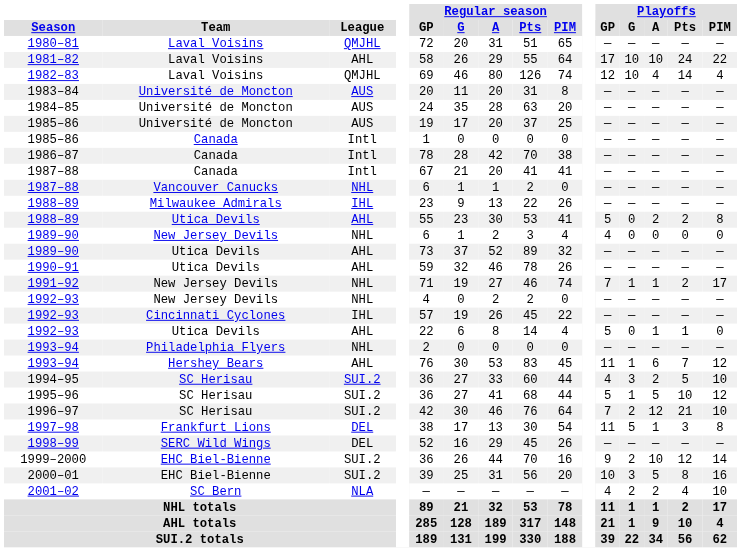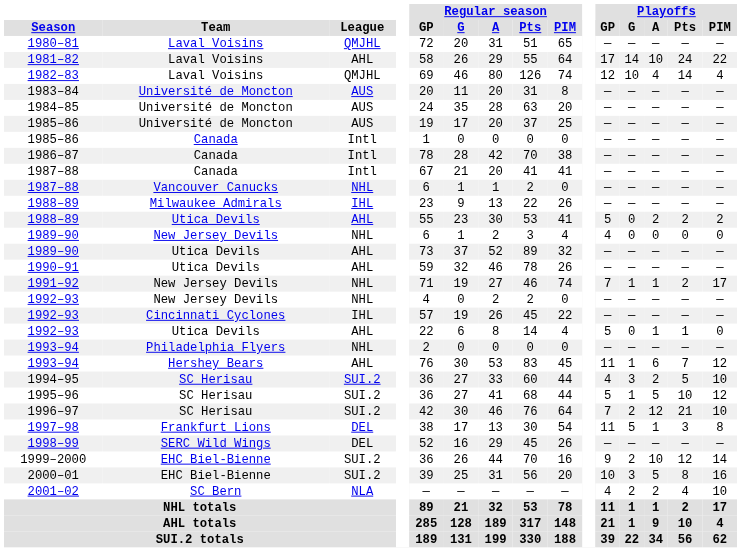 <table border="0" cellpadding="1" cellspacing="0" style="text-align:center; width:60em">
 <tr bgcolor="#e0e0e0">
 <th colspan="3" bgcolor="#ffffff"> </th>
 <th rowspan="99" bgcolor="#ffffff"> </th>
 <th colspan="5"><a href='#'>Regular season</a></th>
 <th rowspan="99" bgcolor="#ffffff"> </th>
 <th colspan="5"><a href='#'>Playoffs</a></th>
 </tr>
 <tr bgcolor="#e0e0e0">
 <th><a href='#'>Season</a></th>
 <th>Team</th>
 <th>League</th>
 <th>GP</th>
 <th><a href='#'>G</a></th>
 <th><a href='#'>A</a></th>
 <th><a href='#'>Pts</a></th>
 <th><a href='#'>PIM</a></th>
 <th>GP</th>
 <th>G</th>
 <th>A</th>
 <th>Pts</th>
 <th>PIM</th>
 </tr>
 <tr>
 <td><a href='#'>1980–81</a></td>
 <td><a href='#'>Laval Voisins</a></td>
 <td><a href='#'>QMJHL</a></td>
 <td>72</td>
 <td>20</td>
 <td>31</td>
 <td>51</td>
 <td>65</td>
 <td>—</td>
 <td>—</td>
 <td>—</td>
 <td>—</td>
 <td>—</td>
 </tr>
 <tr bgcolor="#f0f0f0">
 <td><a href='#'>1981–82</a></td>
 <td>Laval Voisins</td>
 <td>AHL</td>
 <td>58</td>
 <td>26</td>
 <td>29</td>
 <td>55</td>
 <td>64</td>
 <td>17</td>
-<td>10</td>
+<td>14</td>
 <td>10</td>
 <td>24</td>
 <td>22</td>
 </tr>
 <tr>
 <td><a href='#'>1982–83</a></td>
 <td>Laval Voisins</td>
 <td>QMJHL</td>
 <td>69</td>
 <td>46</td>
 <td>80</td>
 <td>126</td>
 <td>74</td>
 <td>12</td>
 <td>10</td>
 <td>4</td>
 <td>14</td>
 <td>4</td>
 </tr>
 <tr bgcolor="#f0f0f0">
 <td>1983–84</td>
 <td><a href='#'>Université de Moncton</a></td>
 <td><a href='#'>AUS</a></td>
 <td>20</td>
 <td>11</td>
 <td>20</td>
 <td>31</td>
 <td>8</td>
 <td>—</td>
 <td>—</td>
 <td>—</td>
 <td>—</td>
 <td>—</td>
 </tr>
 <tr>
 <td>1984–85</td>
 <td>Université de Moncton</td>
 <td>AUS</td>
 <td>24</td>
 <td>35</td>
 <td>28</td>
 <td>63</td>
 <td>20</td>
 <td>—</td>
 <td>—</td>
 <td>—</td>
 <td>—</td>
 <td>—</td>
 </tr>
 <tr bgcolor="#f0f0f0">
 <td>1985–86</td>
 <td>Université de Moncton</td>
 <td>AUS</td>
 <td>19</td>
 <td>17</td>
 <td>20</td>
 <td>37</td>
 <td>25</td>
 <td>—</td>
 <td>—</td>
 <td>—</td>
 <td>—</td>
 <td>—</td>
 </tr>
 <tr>
 <td>1985–86</td>
 <td><a href='#'>Canada</a></td>
 <td>Intl</td>
 <td>1</td>
 <td>0</td>
 <td>0</td>
 <td>0</td>
 <td>0</td>
 <td>—</td>
 <td>—</td>
 <td>—</td>
 <td>—</td>
 <td>—</td>
 </tr>
 <tr bgcolor="#f0f0f0">
 <td>1986–87</td>
 <td>Canada</td>
 <td>Intl</td>
 <td>78</td>
 <td>28</td>
 <td>42</td>
 <td>70</td>
 <td>38</td>
 <td>—</td>
 <td>—</td>
 <td>—</td>
 <td>—</td>
 <td>—</td>
 </tr>
 <tr>
 <td>1987–88</td>
 <td>Canada</td>
 <td>Intl</td>
 <td>67</td>
 <td>21</td>
 <td>20</td>
 <td>41</td>
 <td>41</td>
 <td>—</td>
 <td>—</td>
 <td>—</td>
 <td>—</td>
 <td>—</td>
 </tr>
 <tr bgcolor="#f0f0f0">
 <td><a href='#'>1987–88</a></td>
 <td><a href='#'>Vancouver Canucks</a></td>
 <td><a href='#'>NHL</a></td>
 <td>6</td>
 <td>1</td>
 <td>1</td>
 <td>2</td>
 <td>0</td>
 <td>—</td>
 <td>—</td>
 <td>—</td>
 <td>—</td>
 <td>—</td>
 </tr>
 <tr>
 <td><a href='#'>1988–89</a></td>
 <td><a href='#'>Milwaukee Admirals</a></td>
 <td><a href='#'>IHL</a></td>
 <td>23</td>
 <td>9</td>
 <td>13</td>
 <td>22</td>
 <td>26</td>
 <td>—</td>
 <td>—</td>
 <td>—</td>
 <td>—</td>
 <td>—</td>
 </tr>
 <tr bgcolor="#f0f0f0">
 <td><a href='#'>1988–89</a></td>
 <td><a href='#'>Utica Devils</a></td>
 <td><a href='#'>AHL</a></td>
 <td>55</td>
 <td>23</td>
 <td>30</td>
 <td>53</td>
 <td>41</td>
 <td>5</td>
 <td>0</td>
 <td>2</td>
 <td>2</td>
-<td>8</td>
+<td>2</td>
 </tr>
 <tr>
 <td><a href='#'>1989–90</a></td>
 <td><a href='#'>New Jersey Devils</a></td>
 <td>NHL</td>
 <td>6</td>
 <td>1</td>
 <td>2</td>
 <td>3</td>
 <td>4</td>
 <td>4</td>
 <td>0</td>
 <td>0</td>
 <td>0</td>
 <td>0</td>
 </tr>
 <tr bgcolor="#f0f0f0">
 <td><a href='#'>1989–90</a></td>
 <td>Utica Devils</td>
 <td>AHL</td>
 <td>73</td>
 <td>37</td>
 <td>52</td>
 <td>89</td>
 <td>32</td>
 <td>—</td>
 <td>—</td>
 <td>—</td>
 <td>—</td>
 <td>—</td>
 </tr>
 <tr>
 <td><a href='#'>1990–91</a></td>
 <td>Utica Devils</td>
 <td>AHL</td>
 <td>59</td>
 <td>32</td>
 <td>46</td>
 <td>78</td>
 <td>26</td>
 <td>—</td>
 <td>—</td>
 <td>—</td>
 <td>—</td>
 <td>—</td>
 </tr>
 <tr bgcolor="#f0f0f0">
 <td><a href='#'>1991–92</a></td>
 <td>New Jersey Devils</td>
 <td>NHL</td>
 <td>71</td>
 <td>19</td>
 <td>27</td>
 <td>46</td>
 <td>74</td>
 <td>7</td>
 <td>1</td>
 <td>1</td>
 <td>2</td>
 <td>17</td>
 </tr>
 <tr>
 <td><a href='#'>1992–93</a></td>
 <td>New Jersey Devils</td>
 <td>NHL</td>
 <td>4</td>
 <td>0</td>
 <td>2</td>
 <td>2</td>
 <td>0</td>
 <td>—</td>
 <td>—</td>
 <td>—</td>
 <td>—</td>
 <td>—</td>
 </tr>
 <tr bgcolor="#f0f0f0">
 <td><a href='#'>1992–93</a></td>
 <td><a href='#'>Cincinnati Cyclones</a></td>
 <td>IHL</td>
 <td>57</td>
 <td>19</td>
 <td>26</td>
 <td>45</td>
 <td>22</td>
 <td>—</td>
 <td>—</td>
 <td>—</td>
 <td>—</td>
 <td>—</td>
 </tr>
 <tr>
 <td><a href='#'>1992–93</a></td>
 <td>Utica Devils</td>
 <td>AHL</td>
 <td>22</td>
 <td>6</td>
 <td>8</td>
 <td>14</td>
 <td>4</td>
 <td>5</td>
 <td>0</td>
 <td>1</td>
 <td>1</td>
 <td>0</td>
 </tr>
 <tr bgcolor="#f0f0f0">
 <td><a href='#'>1993–94</a></td>
 <td><a href='#'>Philadelphia Flyers</a></td>
 <td>NHL</td>
 <td>2</td>
 <td>0</td>
 <td>0</td>
 <td>0</td>
 <td>0</td>
 <td>—</td>
 <td>—</td>
 <td>—</td>
 <td>—</td>
 <td>—</td>
 </tr>
 <tr>
 <td><a href='#'>1993–94</a></td>
 <td><a href='#'>Hershey Bears</a></td>
 <td>AHL</td>
 <td>76</td>
 <td>30</td>
 <td>53</td>
 <td>83</td>
 <td>45</td>
 <td>11</td>
 <td>1</td>
 <td>6</td>
 <td>7</td>
 <td>12</td>
 </tr>
 <tr bgcolor="#f0f0f0">
 <td>1994–95</td>
 <td><a href='#'>SC Herisau</a></td>
 <td><a href='#'>SUI.2</a></td>
 <td>36</td>
 <td>27</td>
 <td>33</td>
 <td>60</td>
 <td>44</td>
 <td>4</td>
 <td>3</td>
 <td>2</td>
 <td>5</td>
 <td>10</td>
 </tr>
 <tr>
 <td>1995–96</td>
 <td>SC Herisau</td>
 <td>SUI.2</td>
 <td>36</td>
 <td>27</td>
 <td>41</td>
 <td>68</td>
 <td>44</td>
 <td>5</td>
 <td>1</td>
 <td>5</td>
 <td>10</td>
 <td>12</td>
 </tr>
 <tr bgcolor="#f0f0f0">
 <td>1996–97</td>
 <td>SC Herisau</td>
 <td>SUI.2</td>
 <td>42</td>
 <td>30</td>
 <td>46</td>
 <td>76</td>
 <td>64</td>
 <td>7</td>
 <td>2</td>
 <td>12</td>
 <td>21</td>
 <td>10</td>
 </tr>
 <tr>
 <td><a href='#'>1997–98</a></td>
 <td><a href='#'>Frankfurt Lions</a></td>
 <td><a href='#'>DEL</a></td>
 <td>38</td>
 <td>17</td>
 <td>13</td>
 <td>30</td>
 <td>54</td>
 <td>11</td>
 <td>5</td>
 <td>1</td>
 <td>3</td>
 <td>8</td>
 </tr>
 <tr bgcolor="#f0f0f0">
 <td><a href='#'>1998–99</a></td>
 <td><a href='#'>SERC Wild Wings</a></td>
 <td>DEL</td>
 <td>52</td>
 <td>16</td>
 <td>29</td>
 <td>45</td>
 <td>26</td>
 <td>—</td>
 <td>—</td>
 <td>—</td>
 <td>—</td>
 <td>—</td>
 </tr>
 <tr>
 <td>1999–2000</td>
 <td><a href='#'>EHC Biel-Bienne</a></td>
 <td>SUI.2</td>
 <td>36</td>
 <td>26</td>
 <td>44</td>
 <td>70</td>
 <td>16</td>
 <td>9</td>
 <td>2</td>
 <td>10</td>
 <td>12</td>
 <td>14</td>
 </tr>
 <tr bgcolor="#f0f0f0">
 <td>2000–01</td>
 <td>EHC Biel-Bienne</td>
 <td>SUI.2</td>
 <td>39</td>
 <td>25</td>
 <td>31</td>
 <td>56</td>
 <td>20</td>
 <td>10</td>
 <td>3</td>
 <td>5</td>
 <td>8</td>
 <td>16</td>
 </tr>
 <tr>
 <td><a href='#'>2001–02</a></td>
 <td><a href='#'>SC Bern</a></td>
 <td><a href='#'>NLA</a></td>
 <td>—</td>
 <td>—</td>
 <td>—</td>
 <td>—</td>
 <td>—</td>
 <td>4</td>
 <td>2</td>
 <td>2</td>
 <td>4</td>
 <td>10</td>
 </tr>
 <tr bgcolor="#e0e0e0">
 <th colspan="3">NHL totals</th>
 <th>89</th>
 <th>21</th>
 <th>32</th>
 <th>53</th>
 <th>78</th>
 <th>11</th>
 <th>1</th>
 <th>1</th>
 <th>2</th>
 <th>17</th>
 </tr>
 <tr bgcolor="#e0e0e0">
 <th colspan="3">AHL totals</th>
 <th>285</th>
 <th>128</th>
 <th>189</th>
 <th>317</th>
 <th>148</th>
 <th>21</th>
 <th>1</th>
 <th>9</th>
 <th>10</th>
 <th>4</th>
 </tr>
 <tr bgcolor="#e0e0e0">
 <th colspan="3">SUI.2 totals</th>
 <th>189</th>
 <th>131</th>
 <th>199</th>
 <th>330</th>
 <th>188</th>
 <th>39</th>
 <th>22</th>
 <th>34</th>
 <th>56</th>
 <th>62</th>
 </tr>
 </table>
